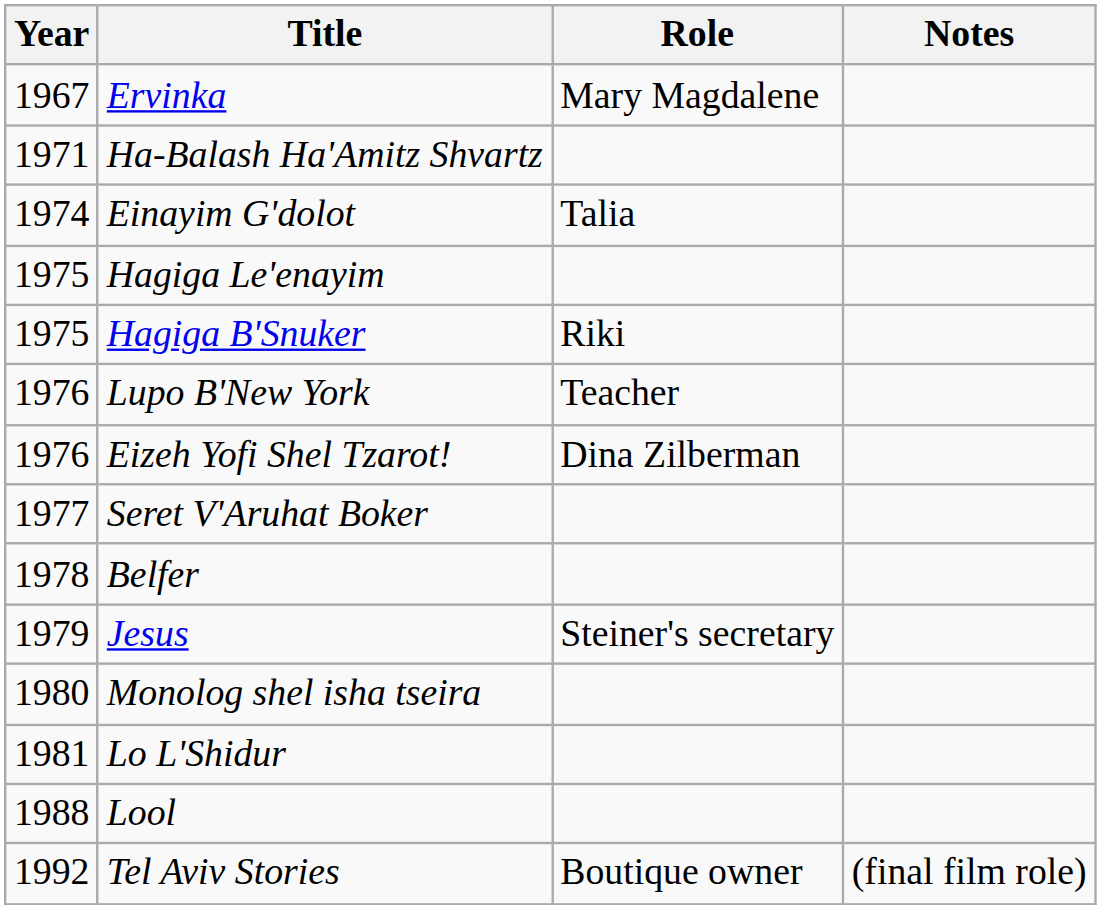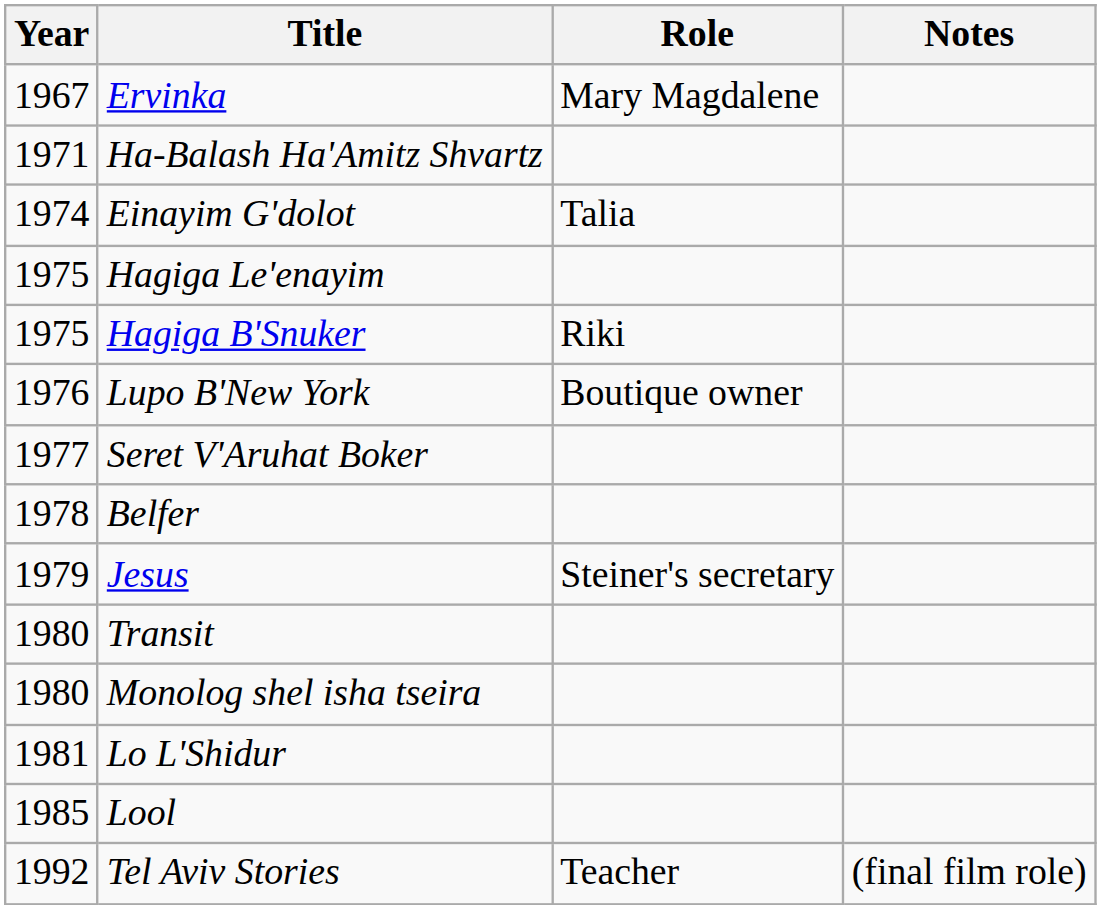 <table class="wikitable">
 <tr>
 <th>Year</th>
 <th>Title</th>
 <th>Role</th>
 <th>Notes</th>
 </tr>
 <tr>
 <td>1967</td>
 <td><em><a href='#'>Ervinka</a></em></td>
 <td>Mary Magdalene</td>
 <td></td>
 </tr>
 <tr>
 <td>1971</td>
 <td><em>Ha-Balash Ha'Amitz Shvartz</em></td>
 <td></td>
 <td></td>
 </tr>
 <tr>
 <td>1974</td>
 <td><em>Einayim G'dolot</em></td>
 <td>Talia</td>
 <td></td>
 </tr>
 <tr>
 <td>1975</td>
 <td><em>Hagiga Le'enayim</em></td>
 <td></td>
 <td></td>
 </tr>
 <tr>
 <td>1975</td>
 <td><em><a href='#'>Hagiga B'Snuker</a></em></td>
 <td>Riki</td>
 <td></td>
 </tr>
 <tr>
 <td>1976</td>
 <td><em>Lupo B'New York</em></td>
-<td>Teacher</td>
-<td></td>
-</tr>
-<tr>
-<td>1976</td>
-<td><em>Eizeh Yofi Shel Tzarot!</em></td>
-<td>Dina Zilberman</td>
+<td>Boutique owner</td>
 <td></td>
 </tr>
 <tr>
 <td>1977</td>
 <td><em>Seret V'Aruhat Boker</em></td>
 <td></td>
 <td></td>
 </tr>
 <tr>
 <td>1978</td>
 <td><em>Belfer</em></td>
 <td></td>
 <td></td>
 </tr>
 <tr>
 <td>1979</td>
 <td><em><a href='#'>Jesus</a></em></td>
 <td>Steiner's secretary</td>
 <td></td>
 </tr>
 <tr>
 <td>1980</td>
+<td><em>Transit</em></td>
+<td></td>
+<td></td>
+</tr>
+<tr>
+<td>1980</td>
 <td><em>Monolog shel isha tseira</em></td>
 <td></td>
 <td></td>
 </tr>
 <tr>
 <td>1981</td>
 <td><em>Lo L'Shidur</em></td>
 <td></td>
 <td></td>
 </tr>
 <tr>
-<td>1988</td>
+<td>1985</td>
 <td><em>Lool</em></td>
 <td></td>
 <td></td>
 </tr>
 <tr>
 <td>1992</td>
 <td><em>Tel Aviv Stories</em></td>
-<td>Boutique owner</td>
+<td>Teacher</td>
 <td>(final film role)</td>
 </tr>
 </table>
